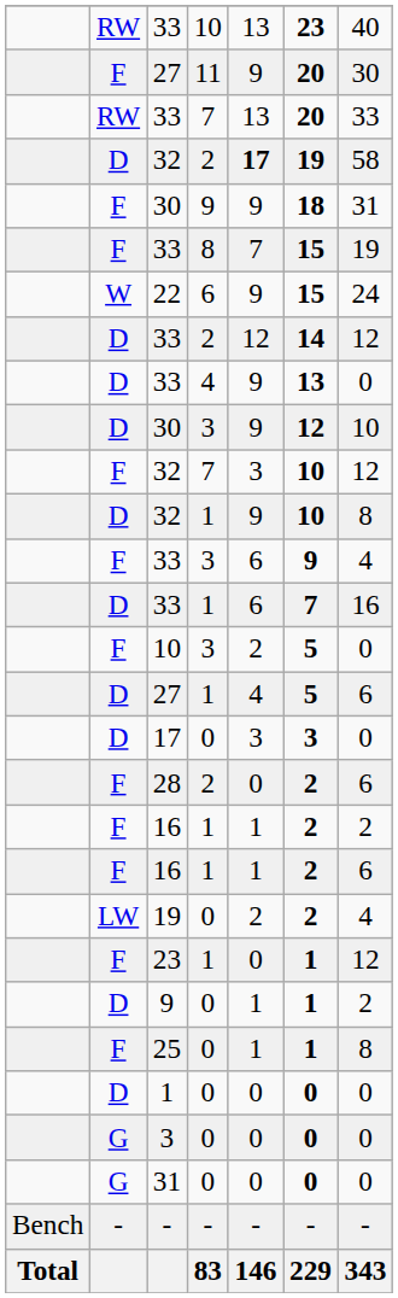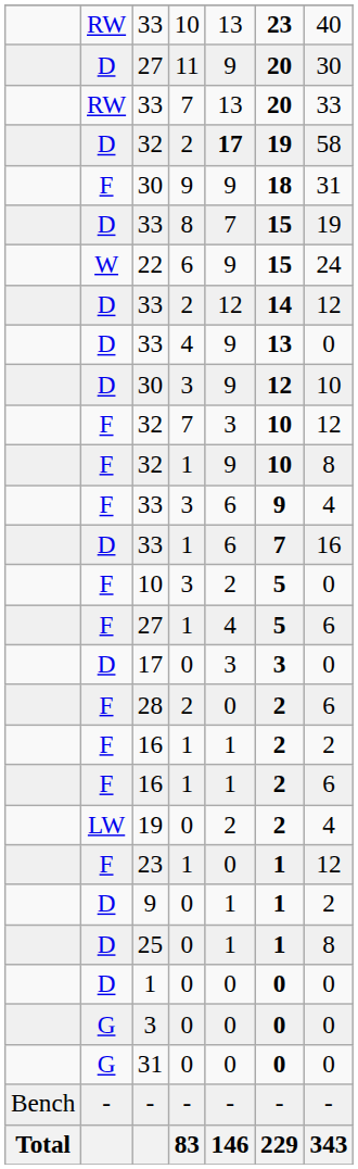 <table class="wikitable sortable">
 <tr align="center">
 </tr>
 <tr align="center" bgcolor="">
 <td></td>
 <td><a href='#'>RW</a></td>
 <td>33</td>
 <td>10</td>
 <td>13</td>
 <td><strong>23</strong></td>
 <td>40</td>
 </tr>
 <tr align="center" bgcolor="f0f0f0">
 <td></td>
-<td><a href='#'>F</a></td>
+<td><a href='#'>D</a></td>
 <td>27</td>
 <td>11</td>
 <td>9</td>
 <td><strong>20</strong></td>
 <td>30</td>
 </tr>
 <tr align="center" bgcolor="">
 <td></td>
 <td><a href='#'>RW</a></td>
 <td>33</td>
 <td>7</td>
 <td>13</td>
 <td><strong>20</strong></td>
 <td>33</td>
 </tr>
 <tr align="center" bgcolor="f0f0f0">
 <td></td>
 <td><a href='#'>D</a></td>
 <td>32</td>
 <td>2</td>
 <td><strong>17</strong></td>
 <td><strong>19</strong></td>
 <td>58</td>
 </tr>
 <tr align="center" bgcolor="">
 <td></td>
 <td><a href='#'>F</a></td>
 <td>30</td>
 <td>9</td>
 <td>9</td>
 <td><strong>18</strong></td>
 <td>31</td>
 </tr>
 <tr align="center" bgcolor="f0f0f0">
 <td></td>
-<td><a href='#'>F</a></td>
+<td><a href='#'>D</a></td>
 <td>33</td>
 <td>8</td>
 <td>7</td>
 <td><strong>15</strong></td>
 <td>19</td>
 </tr>
 <tr align="center" bgcolor="">
 <td></td>
 <td><a href='#'>W</a></td>
 <td>22</td>
 <td>6</td>
 <td>9</td>
 <td><strong>15</strong></td>
 <td>24</td>
 </tr>
 <tr align="center" bgcolor="f0f0f0">
 <td></td>
 <td><a href='#'>D</a></td>
 <td>33</td>
 <td>2</td>
 <td>12</td>
 <td><strong>14</strong></td>
 <td>12</td>
 </tr>
 <tr align="center" bgcolor="">
 <td></td>
 <td><a href='#'>D</a></td>
 <td>33</td>
 <td>4</td>
 <td>9</td>
 <td><strong>13</strong></td>
 <td>0</td>
 </tr>
 <tr align="center" bgcolor="f0f0f0">
 <td></td>
 <td><a href='#'>D</a></td>
 <td>30</td>
 <td>3</td>
 <td>9</td>
 <td><strong>12</strong></td>
 <td>10</td>
 </tr>
 <tr align="center" bgcolor="">
 <td></td>
 <td><a href='#'>F</a></td>
 <td>32</td>
 <td>7</td>
 <td>3</td>
 <td><strong>10</strong></td>
 <td>12</td>
 </tr>
 <tr align="center" bgcolor="f0f0f0">
 <td></td>
-<td><a href='#'>D</a></td>
+<td><a href='#'>F</a></td>
 <td>32</td>
 <td>1</td>
 <td>9</td>
 <td><strong>10</strong></td>
 <td>8</td>
 </tr>
 <tr align="center" bgcolor="">
 <td></td>
 <td><a href='#'>F</a></td>
 <td>33</td>
 <td>3</td>
 <td>6</td>
 <td><strong>9</strong></td>
 <td>4</td>
 </tr>
 <tr align="center" bgcolor="f0f0f0">
 <td></td>
 <td><a href='#'>D</a></td>
 <td>33</td>
 <td>1</td>
 <td>6</td>
 <td><strong>7</strong></td>
 <td>16</td>
 </tr>
 <tr align="center" bgcolor="">
 <td></td>
 <td><a href='#'>F</a></td>
 <td>10</td>
 <td>3</td>
 <td>2</td>
 <td><strong>5</strong></td>
 <td>0</td>
 </tr>
 <tr align="center" bgcolor="f0f0f0">
 <td></td>
-<td><a href='#'>D</a></td>
+<td><a href='#'>F</a></td>
 <td>27</td>
 <td>1</td>
 <td>4</td>
 <td><strong>5</strong></td>
 <td>6</td>
 </tr>
 <tr align="center" bgcolor="">
 <td></td>
 <td><a href='#'>D</a></td>
 <td>17</td>
 <td>0</td>
 <td>3</td>
 <td><strong>3</strong></td>
 <td>0</td>
 </tr>
 <tr align="center" bgcolor="f0f0f0">
 <td></td>
 <td><a href='#'>F</a></td>
 <td>28</td>
 <td>2</td>
 <td>0</td>
 <td><strong>2</strong></td>
 <td>6</td>
 </tr>
 <tr align="center" bgcolor="">
 <td></td>
 <td><a href='#'>F</a></td>
 <td>16</td>
 <td>1</td>
 <td>1</td>
 <td><strong>2</strong></td>
 <td>2</td>
 </tr>
 <tr align="center" bgcolor="f0f0f0">
 <td></td>
 <td><a href='#'>F</a></td>
 <td>16</td>
 <td>1</td>
 <td>1</td>
 <td><strong>2</strong></td>
 <td>6</td>
 </tr>
 <tr align="center" bgcolor="">
 <td></td>
 <td><a href='#'>LW</a></td>
 <td>19</td>
 <td>0</td>
 <td>2</td>
 <td><strong>2</strong></td>
 <td>4</td>
 </tr>
 <tr align="center" bgcolor="f0f0f0">
 <td></td>
 <td><a href='#'>F</a></td>
 <td>23</td>
 <td>1</td>
 <td>0</td>
 <td><strong>1</strong></td>
 <td>12</td>
 </tr>
 <tr align="center" bgcolor="">
 <td></td>
 <td><a href='#'>D</a></td>
 <td>9</td>
 <td>0</td>
 <td>1</td>
 <td><strong>1</strong></td>
 <td>2</td>
 </tr>
 <tr align="center" bgcolor="f0f0f0">
 <td></td>
-<td><a href='#'>F</a></td>
+<td><a href='#'>D</a></td>
 <td>25</td>
 <td>0</td>
 <td>1</td>
 <td><strong>1</strong></td>
 <td>8</td>
 </tr>
 <tr align="center" bgcolor="">
 <td></td>
 <td><a href='#'>D</a></td>
 <td>1</td>
 <td>0</td>
 <td>0</td>
 <td><strong>0</strong></td>
 <td>0</td>
 </tr>
 <tr align="center" bgcolor="f0f0f0">
 <td></td>
 <td><a href='#'>G</a></td>
 <td>3</td>
 <td>0</td>
 <td>0</td>
 <td><strong>0</strong></td>
 <td>0</td>
 </tr>
 <tr align="center" bgcolor="">
 <td></td>
 <td><a href='#'>G</a></td>
 <td>31</td>
 <td>0</td>
 <td>0</td>
 <td><strong>0</strong></td>
 <td>0</td>
 </tr>
 <tr align="center" bgcolor="f0f0f0">
 <td>Bench</td>
 <td>-</td>
 <td>-</td>
 <td>-</td>
 <td>-</td>
 <td>-</td>
 <td>-</td>
 </tr>
 <tr>
 <th>Total</th>
 <th></th>
 <th></th>
 <th>83</th>
 <th>146</th>
 <th>229</th>
 <th>343</th>
 </tr>
 </table>
